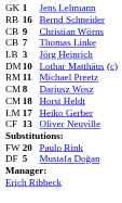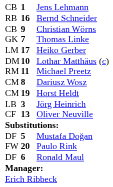 <table style="font-size: 90%" cellspacing="0" cellpadding="0" align="center">
 <tr>
 <th width=25></th>
 <th width=25></th>
 </tr>
 <tr>
-<td>GK</td>
+<td>CB</td>
 <td><strong>1</strong></td>
 <td><a href='#'>Jens Lehmann</a></td>
 </tr>
 <tr>
 <td>RB</td>
 <td><strong>16</strong></td>
 <td><a href='#'>Bernd Schneider</a></td>
 </tr>
 <tr>
 <td>CB</td>
 <td><strong>9</strong></td>
 <td><a href='#'>Christian Wörns</a></td>
 <td></td>
 </tr>
 <tr>
-<td>CB</td>
+<td>GK</td>
 <td><strong>7</strong></td>
 <td><a href='#'>Thomas Linke</a></td>
 </tr>
 <tr>
-<td>LB</td>
-<td><strong>3</strong></td>
-<td><a href='#'>Jörg Heinrich</a></td>
+<td>LM</td>
+<td><strong>17</strong></td>
+<td><a href='#'>Heiko Gerber</a></td>
 <td></td>
 <td></td>
 </tr>
 <tr>
 <td>DM</td>
 <td><strong>10</strong></td>
 <td><a href='#'>Lothar Matthäus</a> (<a href='#'>c</a>)</td>
 <td></td>
 </tr>
 <tr>
 <td>RM</td>
 <td><strong>11</strong></td>
 <td><a href='#'>Michael Preetz</a></td>
 </tr>
 <tr>
 <td>CM</td>
 <td><strong>8</strong></td>
 <td><a href='#'>Dariusz Wosz</a></td>
 </tr>
 <tr>
 <td>CM</td>
-<td><strong>18</strong></td>
+<td><strong>19</strong></td>
 <td><a href='#'>Horst Heldt</a></td>
 <td></td>
 <td></td>
 </tr>
 <tr>
-<td>LM</td>
-<td><strong>17</strong></td>
-<td><a href='#'>Heiko Gerber</a></td>
+<td>LB</td>
+<td><strong>3</strong></td>
+<td><a href='#'>Jörg Heinrich</a></td>
 <td></td>
 <td></td>
 </tr>
 <tr>
 <td>CF</td>
 <td><strong>13</strong></td>
 <td><a href='#'>Oliver Neuville</a></td>
 </tr>
 <tr>
 <td colspan=3><strong>Substitutions:</strong></td>
 </tr>
 <tr>
+<td>DF</td>
+<td><strong>5</strong></td>
+<td><a href='#'>Mustafa Doğan</a></td>
+<td></td>
+<td></td>
+</tr>
+<tr>
 <td>FW</td>
 <td><strong>20</strong></td>
 <td><a href='#'>Paulo Rink</a></td>
 <td></td>
 <td></td>
 </tr>
 <tr>
 <td>DF</td>
-<td><strong>5</strong></td>
-<td><a href='#'>Mustafa Doğan</a></td>
+<td><strong>6</strong></td>
+<td><a href='#'>Ronald Maul</a></td>
 <td></td>
 <td></td>
 </tr>
 <tr>
 <td colspan=3><strong>Manager:</strong></td>
 </tr>
 <tr>
 <td colspan=3><a href='#'>Erich Ribbeck</a></td>
 </tr>
 </table>
